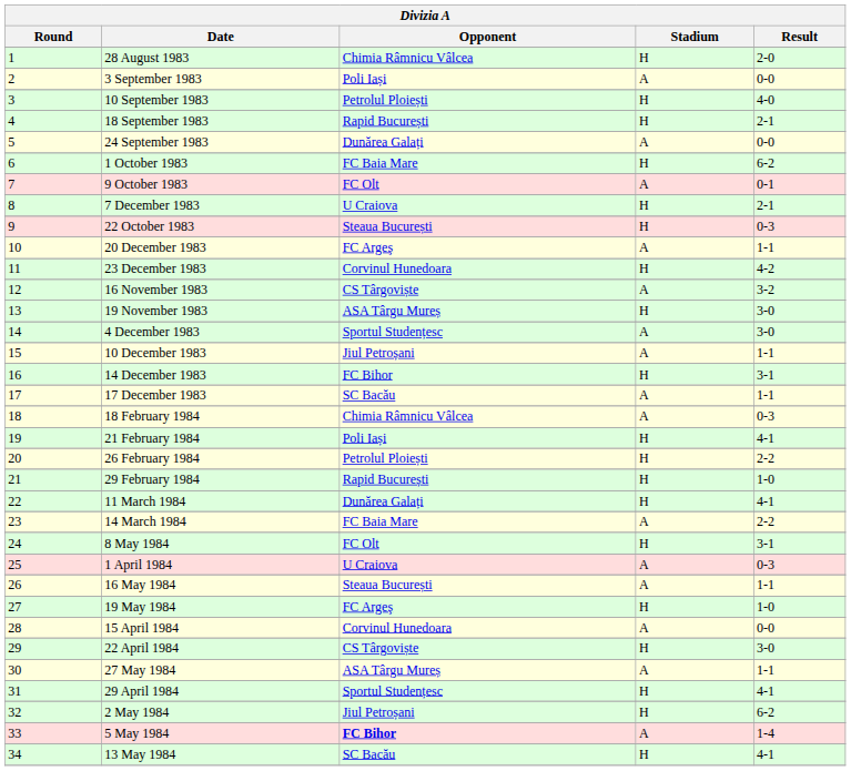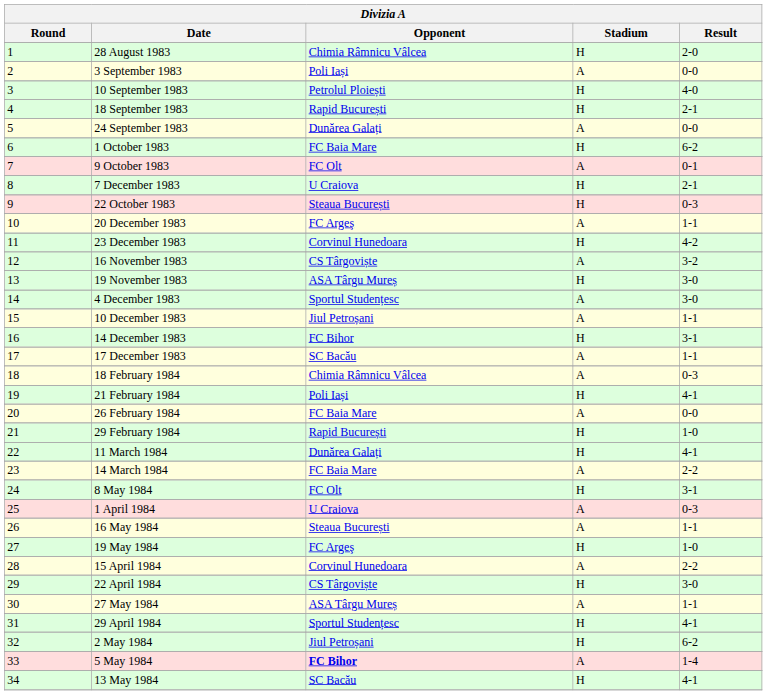 <table class="wikitable" style="width:80%;">
 <tr>
 <th colspan="5" style="text-align:center;"><em>Divizia A</em></th>
 </tr>
 <tr>
 <th>Round</th>
 <th>Date</th>
 <th>Opponent</th>
 <th>Stadium</th>
 <th>Result</th>
 </tr>
 <tr>
 </tr>
 <tr bgcolor="#ddffdd">
 <td>1</td>
 <td>28 August 1983</td>
 <td><a href='#'>Chimia Râmnicu Vâlcea</a></td>
 <td>H</td>
 <td>2-0</td>
 </tr>
 <tr>
 </tr>
 <tr bgcolor="#ffffdd">
 <td>2</td>
 <td>3 September 1983</td>
 <td><a href='#'>Poli Iași</a></td>
 <td>A</td>
 <td>0-0</td>
 </tr>
 <tr>
 </tr>
 <tr bgcolor="#ddffdd">
 <td>3</td>
 <td>10 September 1983</td>
 <td><a href='#'>Petrolul Ploiești</a></td>
 <td>H</td>
 <td>4-0</td>
 </tr>
 <tr>
 </tr>
 <tr bgcolor="#ddffdd">
 <td>4</td>
 <td>18 September 1983</td>
 <td><a href='#'>Rapid București</a></td>
 <td>H</td>
 <td>2-1</td>
 </tr>
 <tr>
 </tr>
 <tr bgcolor="#ffffdd">
 <td>5</td>
 <td>24 September 1983</td>
 <td><a href='#'>Dunărea Galați</a></td>
 <td>A</td>
 <td>0-0</td>
 </tr>
 <tr>
 </tr>
 <tr bgcolor="#ddffdd">
 <td>6</td>
 <td>1 October 1983</td>
 <td><a href='#'>FC Baia Mare</a></td>
 <td>H</td>
 <td>6-2</td>
 </tr>
 <tr>
 </tr>
 <tr bgcolor="#ffdddd">
 <td>7</td>
 <td>9 October 1983</td>
 <td><a href='#'>FC Olt</a></td>
 <td>A</td>
 <td>0-1</td>
 </tr>
 <tr>
 </tr>
 <tr bgcolor="#ddffdd">
 <td>8</td>
 <td>7 December 1983</td>
 <td><a href='#'>U Craiova</a></td>
 <td>H</td>
 <td>2-1</td>
 </tr>
 <tr>
 </tr>
 <tr bgcolor="#ffdddd">
 <td>9</td>
 <td>22 October 1983</td>
 <td><a href='#'>Steaua București</a></td>
 <td>H</td>
 <td>0-3</td>
 </tr>
 <tr>
 </tr>
 <tr bgcolor="#ffffdd">
 <td>10</td>
 <td>20 December 1983</td>
 <td><a href='#'>FC Argeş</a></td>
 <td>A</td>
 <td>1-1</td>
 </tr>
 <tr>
 </tr>
 <tr bgcolor="#ddffdd">
 <td>11</td>
 <td>23 December 1983</td>
 <td><a href='#'>Corvinul Hunedoara</a></td>
 <td>H</td>
 <td>4-2</td>
 </tr>
 <tr>
 </tr>
 <tr bgcolor="#ddffdd">
 <td>12</td>
 <td>16 November 1983</td>
 <td><a href='#'>CS Târgoviște</a></td>
 <td>A</td>
 <td>3-2</td>
 </tr>
 <tr>
 </tr>
 <tr bgcolor="#ddffdd">
 <td>13</td>
 <td>19 November 1983</td>
 <td><a href='#'>ASA Târgu Mureș</a></td>
 <td>H</td>
 <td>3-0</td>
 </tr>
 <tr>
 </tr>
 <tr bgcolor="#ddffdd">
 <td>14</td>
 <td>4 December 1983</td>
 <td><a href='#'>Sportul Studențesc</a></td>
 <td>A</td>
 <td>3-0</td>
 </tr>
 <tr>
 </tr>
 <tr bgcolor="#ffffdd">
 <td>15</td>
 <td>10 December 1983</td>
 <td><a href='#'>Jiul Petroșani</a></td>
 <td>A</td>
 <td>1-1</td>
 </tr>
 <tr>
 </tr>
 <tr bgcolor="#ddffdd">
 <td>16</td>
 <td>14 December 1983</td>
 <td><a href='#'>FC Bihor</a></td>
 <td>H</td>
 <td>3-1</td>
 </tr>
 <tr>
 </tr>
 <tr bgcolor="#ffffdd">
 <td>17</td>
 <td>17 December 1983</td>
 <td><a href='#'>SC Bacău</a></td>
 <td>A</td>
 <td>1-1</td>
 </tr>
 <tr>
 </tr>
 <tr bgcolor="#ffffdd">
 <td>18</td>
 <td>18 February 1984</td>
 <td><a href='#'>Chimia Râmnicu Vâlcea</a></td>
 <td>A</td>
 <td>0-3</td>
 </tr>
 <tr>
 </tr>
 <tr bgcolor="#ddffdd">
 <td>19</td>
 <td>21 February 1984</td>
 <td><a href='#'>Poli Iași</a></td>
 <td>H</td>
 <td>4-1</td>
 </tr>
 <tr>
 </tr>
 <tr bgcolor="#ffffdd">
 <td>20</td>
 <td>26 February 1984</td>
-<td><a href='#'>Petrolul Ploiești</a></td>
-<td>H</td>
-<td>2-2</td>
+<td><a href='#'>FC Baia Mare</a></td>
+<td>A</td>
+<td>0-0</td>
 </tr>
 <tr>
 </tr>
 <tr bgcolor="#ddffdd">
 <td>21</td>
 <td>29 February 1984</td>
 <td><a href='#'>Rapid București</a></td>
 <td>H</td>
 <td>1-0</td>
 </tr>
 <tr>
 </tr>
 <tr bgcolor="#ddffdd">
 <td>22</td>
 <td>11 March 1984</td>
 <td><a href='#'>Dunărea Galați</a></td>
 <td>H</td>
 <td>4-1</td>
 </tr>
 <tr>
 </tr>
 <tr bgcolor="#ffffdd">
 <td>23</td>
 <td>14 March 1984</td>
 <td><a href='#'>FC Baia Mare</a></td>
 <td>A</td>
 <td>2-2</td>
 </tr>
 <tr>
 </tr>
 <tr bgcolor="#ddffdd">
 <td>24</td>
 <td>8 May 1984</td>
 <td><a href='#'>FC Olt</a></td>
 <td>H</td>
 <td>3-1</td>
 </tr>
 <tr>
 </tr>
 <tr bgcolor="#ffdddd">
 <td>25</td>
 <td>1 April 1984</td>
 <td><a href='#'>U Craiova</a></td>
 <td>A</td>
 <td>0-3</td>
 </tr>
 <tr>
 </tr>
 <tr bgcolor="#ffffdd">
 <td>26</td>
 <td>16 May 1984</td>
 <td><a href='#'>Steaua București</a></td>
 <td>A</td>
 <td>1-1</td>
 </tr>
 <tr>
 </tr>
 <tr bgcolor="#ddffdd">
 <td>27</td>
 <td>19 May 1984</td>
 <td><a href='#'>FC Argeş</a></td>
 <td>H</td>
 <td>1-0</td>
 </tr>
 <tr>
 </tr>
 <tr bgcolor="#ffffdd">
 <td>28</td>
 <td>15 April 1984</td>
 <td><a href='#'>Corvinul Hunedoara</a></td>
 <td>A</td>
-<td>0-0</td>
+<td>2-2</td>
 </tr>
 <tr>
 </tr>
 <tr bgcolor="#ddffdd">
 <td>29</td>
 <td>22 April 1984</td>
 <td><a href='#'>CS Târgoviște</a></td>
 <td>H</td>
 <td>3-0</td>
 </tr>
 <tr>
 </tr>
 <tr bgcolor="#ffffdd">
 <td>30</td>
 <td>27 May 1984</td>
 <td><a href='#'>ASA Târgu Mureș</a></td>
 <td>A</td>
 <td>1-1</td>
 </tr>
 <tr>
 </tr>
 <tr bgcolor="#ddffdd">
 <td>31</td>
 <td>29 April 1984</td>
 <td><a href='#'>Sportul Studențesc</a></td>
 <td>H</td>
 <td>4-1</td>
 </tr>
 <tr>
 </tr>
 <tr bgcolor="#ddffdd">
 <td>32</td>
 <td>2 May 1984</td>
 <td><a href='#'>Jiul Petroșani</a></td>
 <td>H</td>
 <td>6-2</td>
 </tr>
 <tr>
 </tr>
 <tr bgcolor="#ffdddd">
 <td>33</td>
 <td>5 May 1984</td>
 <td><strong><a href='#'>FC Bihor</a></strong></td>
 <td>A</td>
 <td>1-4</td>
 </tr>
 <tr>
 </tr>
 <tr bgcolor="#ddffdd">
 <td>34</td>
 <td>13 May 1984</td>
 <td><a href='#'>SC Bacău</a></td>
 <td>H</td>
 <td>4-1</td>
 </tr>
 <tr>
 </tr>
 </table>
